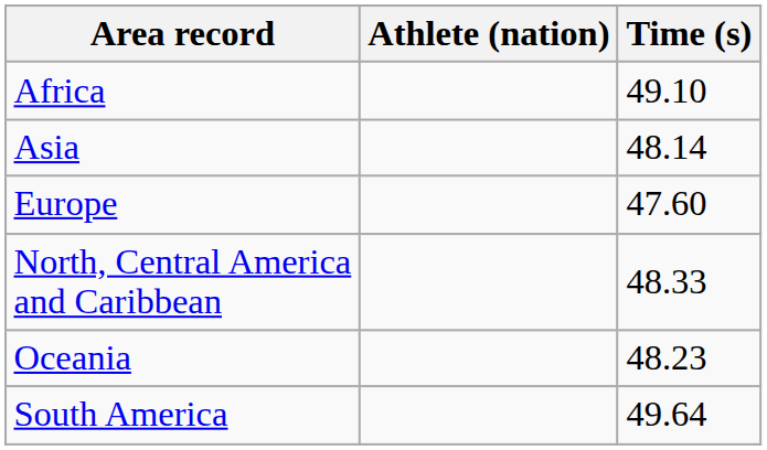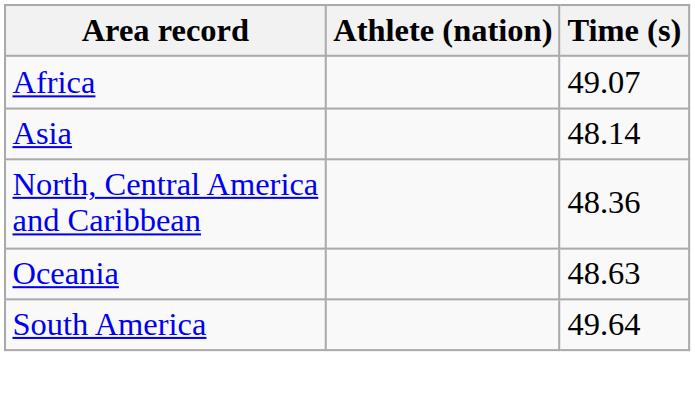 <table class="wikitable">
 <tr>
 <th>Area record</th>
 <th>Athlete (nation)</th>
 <th>Time (s)</th>
 </tr>
 <tr>
 <td><a href='#'>Africa</a> </td>
 <td></td>
-<td>49.10</td>
+<td>49.07</td>
 </tr>
 <tr>
 <td><a href='#'>Asia</a> </td>
 <td></td>
 <td>48.14</td>
 </tr>
 <tr>
-<td><a href='#'>Europe</a> </td>
-<td></td>
-<td>47.60 </td>
-</tr>
-<tr>
 <td><a href='#'>North, Central America<br>and Caribbean</a> </td>
 <td></td>
-<td>48.33</td>
+<td>48.36</td>
 </tr>
 <tr>
 <td><a href='#'>Oceania</a> </td>
 <td></td>
-<td>48.23</td>
+<td>48.63</td>
 </tr>
 <tr>
 <td><a href='#'>South America</a> </td>
 <td></td>
 <td>49.64</td>
 </tr>
 </table>
